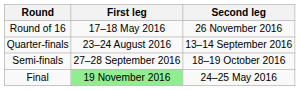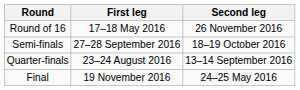 <table class="wikitable" style="text-align:center">
 <tr>
 <th>Round</th>
 <th>First leg</th>
 <th>Second leg</th>
 </tr>
 <tr>
 <td>Round of 16</td>
 <td>17–18 May 2016</td>
 <td>26 November 2016</td>
 </tr>
 <tr>
+<td>Semi-finals</td>
+<td>27–28 September 2016</td>
+<td>18–19 October 2016</td>
+</tr>
+<tr>
 <td>Quarter-finals</td>
 <td>23–24 August 2016</td>
 <td>13–14 September 2016</td>
 </tr>
 <tr>
-<td>Semi-finals</td>
-<td>27–28 September 2016</td>
-<td>18–19 October 2016</td>
-</tr>
-<tr>
 <td>Final</td>
-<td style="background: lightgreen;">19 November 2016</td>
+<td>19 November 2016</td>
 <td>24–25 May 2016</td>
 </tr>
 </table>
